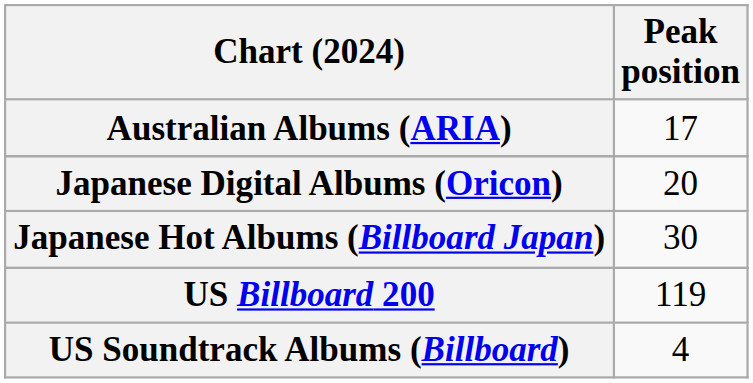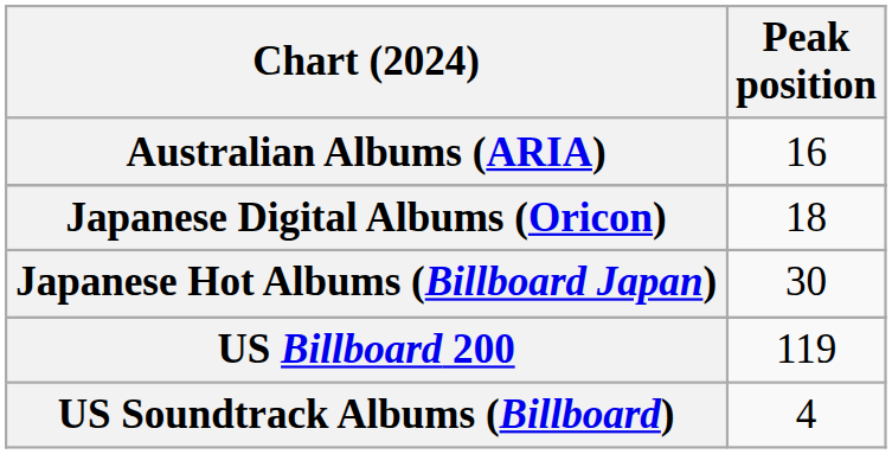 <table class="wikitable sortable plainrowheaders" style="text-align:center">
 <tr>
 <th scope="col">Chart (2024)</th>
 <th scope="col">Peak<br>position</th>
 </tr>
 <tr>
 <th scope="row">Australian Albums (<a href='#'>ARIA</a>)</th>
-<td>17</td>
+<td>16</td>
 </tr>
 <tr>
 </tr>
 <tr>
 </tr>
 <tr>
 </tr>
 <tr>
 <th scope="row">Japanese Digital Albums (<a href='#'>Oricon</a>)</th>
-<td>20</td>
+<td>18</td>
 </tr>
 <tr>
 <th scope="row">Japanese Hot Albums (<em><a href='#'>Billboard Japan</a></em>)</th>
 <td>30</td>
 </tr>
 <tr>
 </tr>
 <tr>
 </tr>
 <tr>
 </tr>
 <tr>
 <th scope="row">US <a href='#'><em>Billboard</em> 200</a></th>
 <td>119</td>
 </tr>
 <tr>
 <th scope="row">US Soundtrack Albums (<em><a href='#'>Billboard</a></em>)</th>
 <td>4</td>
 </tr>
 </table>
